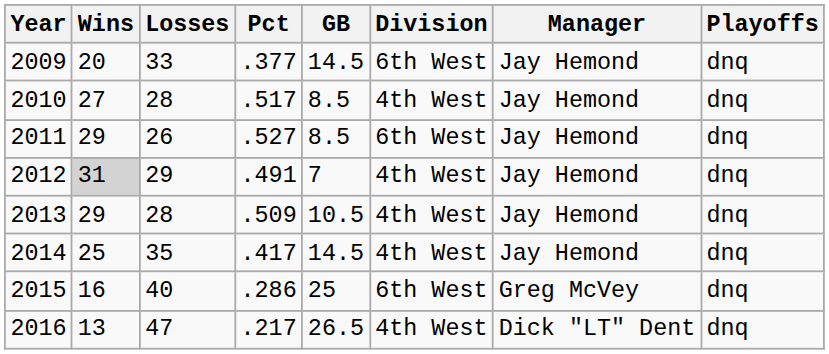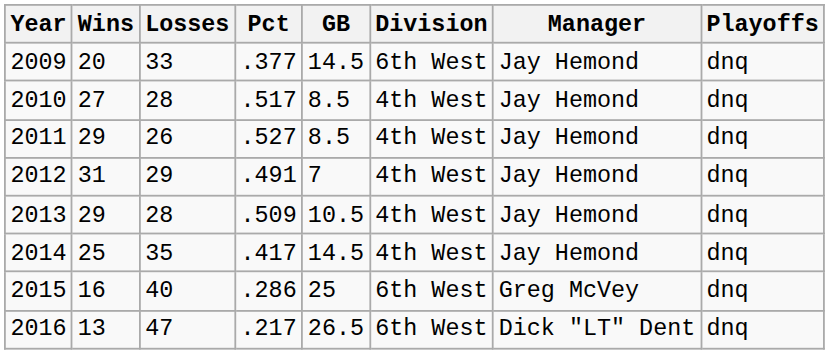 <table class="wikitable sortable">
 <tr>
 <th>Year</th>
 <th>Wins</th>
 <th>Losses</th>
 <th>Pct</th>
 <th>GB</th>
 <th>Division</th>
 <th>Manager</th>
 <th>Playoffs</th>
 </tr>
 <tr>
 <td>2009</td>
 <td>20</td>
 <td>33</td>
 <td>.377</td>
 <td>14.5</td>
 <td>6th West</td>
 <td>Jay Hemond</td>
 <td>dnq</td>
 </tr>
 <tr>
 <td>2010</td>
 <td>27</td>
 <td>28</td>
 <td>.517</td>
 <td>8.5</td>
 <td>4th West</td>
 <td>Jay Hemond</td>
 <td>dnq</td>
 </tr>
 <tr>
 <td>2011</td>
 <td>29</td>
 <td>26</td>
 <td>.527</td>
 <td>8.5</td>
-<td>6th West</td>
+<td>4th West</td>
 <td>Jay Hemond</td>
 <td>dnq</td>
 </tr>
 <tr>
 <td>2012</td>
-<td style="background: lightgrey;">31</td>
+<td>31</td>
 <td>29</td>
 <td>.491</td>
 <td>7</td>
 <td>4th West</td>
 <td>Jay Hemond</td>
 <td>dnq</td>
 </tr>
 <tr>
 <td>2013</td>
 <td>29</td>
 <td>28</td>
 <td>.509</td>
 <td>10.5</td>
 <td>4th West</td>
 <td>Jay Hemond</td>
 <td>dnq</td>
 </tr>
 <tr>
 <td>2014</td>
 <td>25</td>
 <td>35</td>
 <td>.417</td>
 <td>14.5</td>
 <td>4th West</td>
 <td>Jay Hemond</td>
 <td>dnq</td>
 </tr>
 <tr>
 <td>2015</td>
 <td>16</td>
 <td>40</td>
 <td>.286</td>
 <td>25</td>
 <td>6th West</td>
 <td>Greg McVey</td>
 <td>dnq</td>
 </tr>
 <tr>
 <td>2016</td>
 <td>13</td>
 <td>47</td>
 <td>.217</td>
 <td>26.5</td>
-<td>4th West</td>
+<td>6th West</td>
 <td>Dick "LT" Dent</td>
 <td>dnq</td>
 </tr>
 </table>
